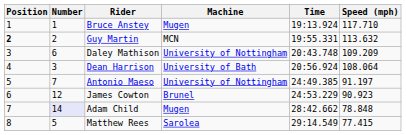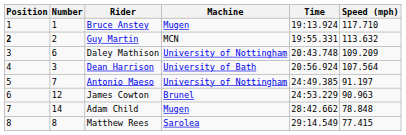 <table class="wikitable">
 <tr>
 <th>Position</th>
 <th>Number</th>
 <th>Rider</th>
 <th>Machine</th>
 <th>Time</th>
 <th>Speed (mph)</th>
 </tr>
 <tr>
 <td>1</td>
 <td>1</td>
 <td> <a href='#'>Bruce Anstey</a></td>
 <td><a href='#'>Mugen</a></td>
 <td>19:13.924</td>
 <td>117.710</td>
 </tr>
 <tr>
 <td><strong>2</strong></td>
 <td>2</td>
 <td> <a href='#'>Guy Martin</a></td>
 <td>MCN</td>
 <td>19:55.331</td>
 <td>113.632</td>
 </tr>
 <tr>
 <td>3</td>
 <td>6</td>
 <td> Daley Mathison</td>
 <td><a href='#'>University of Nottingham</a></td>
 <td>20:43.748</td>
 <td>109.209</td>
 </tr>
 <tr>
 <td>4</td>
 <td>3</td>
 <td> <a href='#'>Dean Harrison</a></td>
 <td><a href='#'>University of Bath</a></td>
 <td>20:56.924</td>
-<td>108.064</td>
+<td>107.564</td>
 </tr>
 <tr>
 <td>5</td>
 <td>7</td>
 <td> <a href='#'>Antonio Maeso</a></td>
 <td><a href='#'>University of Nottingham</a></td>
 <td>24:49.385</td>
 <td>91.197</td>
 </tr>
 <tr>
 <td>6</td>
 <td>12</td>
 <td> James Cowton</td>
 <td><a href='#'>Brunel</a></td>
 <td>24:53.229</td>
-<td>90.923</td>
+<td>90.963</td>
 </tr>
 <tr>
 <td>7</td>
-<td style="background: lavender;">14</td>
+<td>14</td>
 <td> Adam Child</td>
 <td><a href='#'>Mugen</a></td>
 <td>28:42.662</td>
 <td>78.848</td>
 </tr>
 <tr>
 <td>8</td>
-<td>5</td>
+<td>8</td>
 <td> Matthew Rees</td>
 <td><a href='#'>Sarolea</a></td>
 <td>29:14.549</td>
 <td>77.415</td>
 </tr>
 </table>
